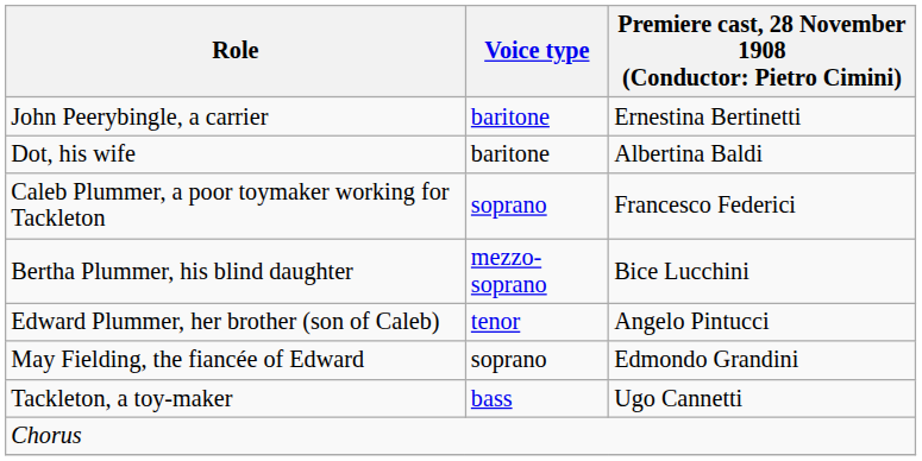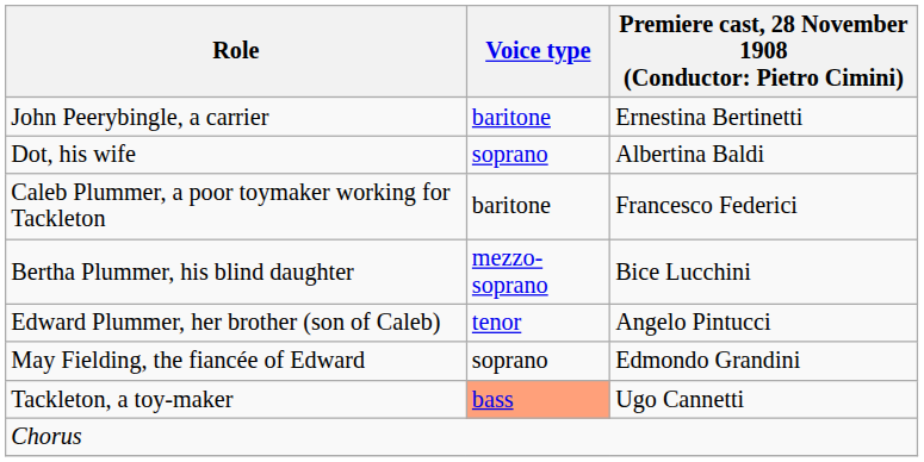 <table class="wikitable">
 <tr>
 <th>Role</th>
 <th><a href='#'>Voice type</a></th>
 <th>Premiere cast, 28 November 1908<br>(Conductor: Pietro Cimini)</th>
 </tr>
 <tr>
 <td>John Peerybingle, a carrier</td>
 <td><a href='#'>baritone</a></td>
 <td>Ernestina Bertinetti</td>
 </tr>
 <tr>
 <td>Dot, his wife</td>
-<td>baritone</td>
+<td><a href='#'>soprano</a></td>
 <td>Albertina Baldi</td>
 </tr>
 <tr>
 <td>Caleb Plummer, a poor toymaker working for Tackleton</td>
-<td><a href='#'>soprano</a></td>
+<td>baritone</td>
 <td>Francesco Federici</td>
 </tr>
 <tr>
 <td>Bertha Plummer, his blind daughter</td>
 <td><a href='#'>mezzo-soprano</a></td>
 <td>Bice Lucchini</td>
 </tr>
 <tr>
 <td>Edward Plummer, her brother (son of Caleb)</td>
 <td><a href='#'>tenor</a></td>
 <td>Angelo Pintucci</td>
 </tr>
 <tr>
 <td>May Fielding, the fiancée of Edward</td>
 <td>soprano</td>
 <td>Edmondo Grandini</td>
 </tr>
 <tr>
 <td>Tackleton, a toy-maker</td>
-<td><a href='#'>bass</a></td>
+<td style="background: lightsalmon;"><a href='#'>bass</a></td>
 <td>Ugo Cannetti</td>
 </tr>
 <tr>
 <td colspan="3"><em>Chorus</em></td>
 </tr>
 <tr>
 </tr>
 </table>
